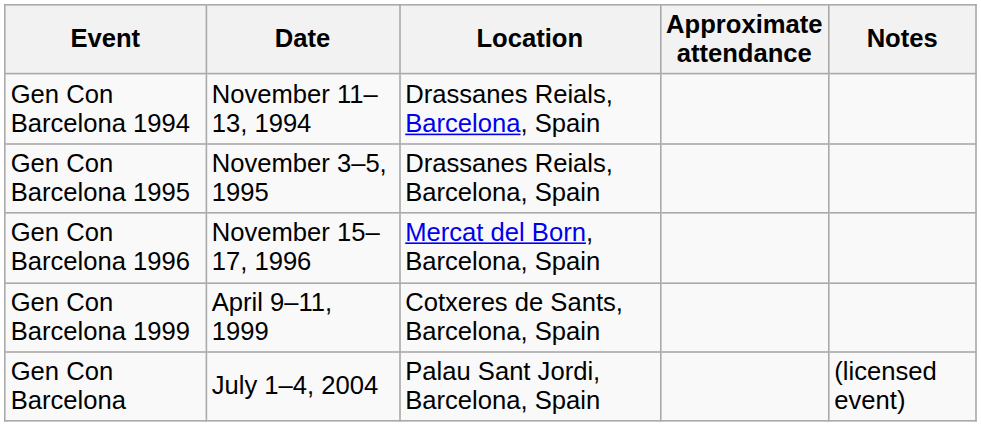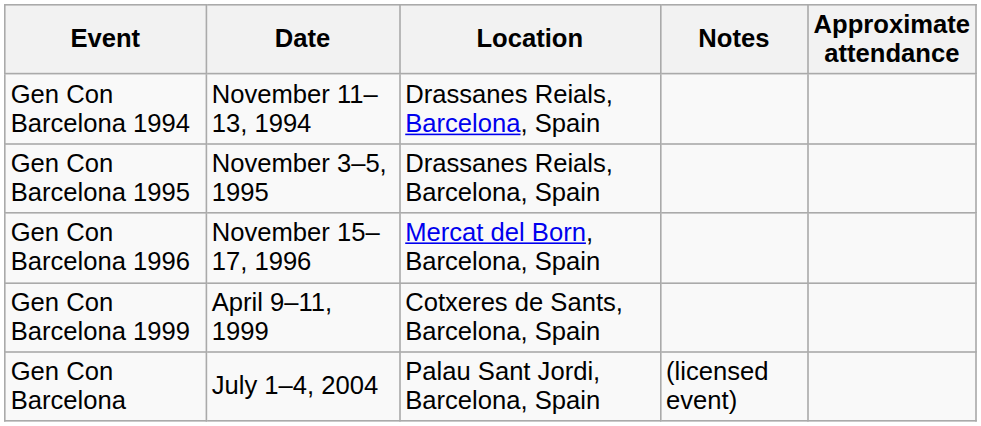 <table class="wikitable">
 <tr>
 <th>Event</th>
 <th>Date</th>
 <th>Location</th>
+<th>Notes</th>
 <th>Approximate<br>attendance</th>
-<th>Notes</th>
 </tr>
 <tr>
 <td>Gen Con Barcelona 1994</td>
 <td>November 11–13, 1994</td>
 <td>Drassanes Reials, <a href='#'>Barcelona</a>, Spain</td>
 <td></td>
 <td></td>
 </tr>
 <tr>
 <td>Gen Con Barcelona 1995</td>
 <td>November 3–5, 1995</td>
 <td>Drassanes Reials, Barcelona, Spain</td>
 <td></td>
 <td></td>
 </tr>
 <tr>
 <td>Gen Con Barcelona 1996</td>
 <td>November 15–17, 1996</td>
 <td><a href='#'>Mercat del Born</a>, Barcelona, Spain</td>
 <td></td>
 <td></td>
 </tr>
 <tr>
 <td>Gen Con Barcelona 1999</td>
 <td>April 9–11, 1999</td>
 <td>Cotxeres de Sants, Barcelona, Spain</td>
 <td></td>
 <td></td>
 </tr>
 <tr>
 <td>Gen Con Barcelona</td>
 <td>July 1–4, 2004</td>
 <td>Palau Sant Jordi, Barcelona, Spain</td>
+<td>(licensed event)</td>
 <td></td>
-<td>(licensed event)</td>
 </tr>
 </table>
